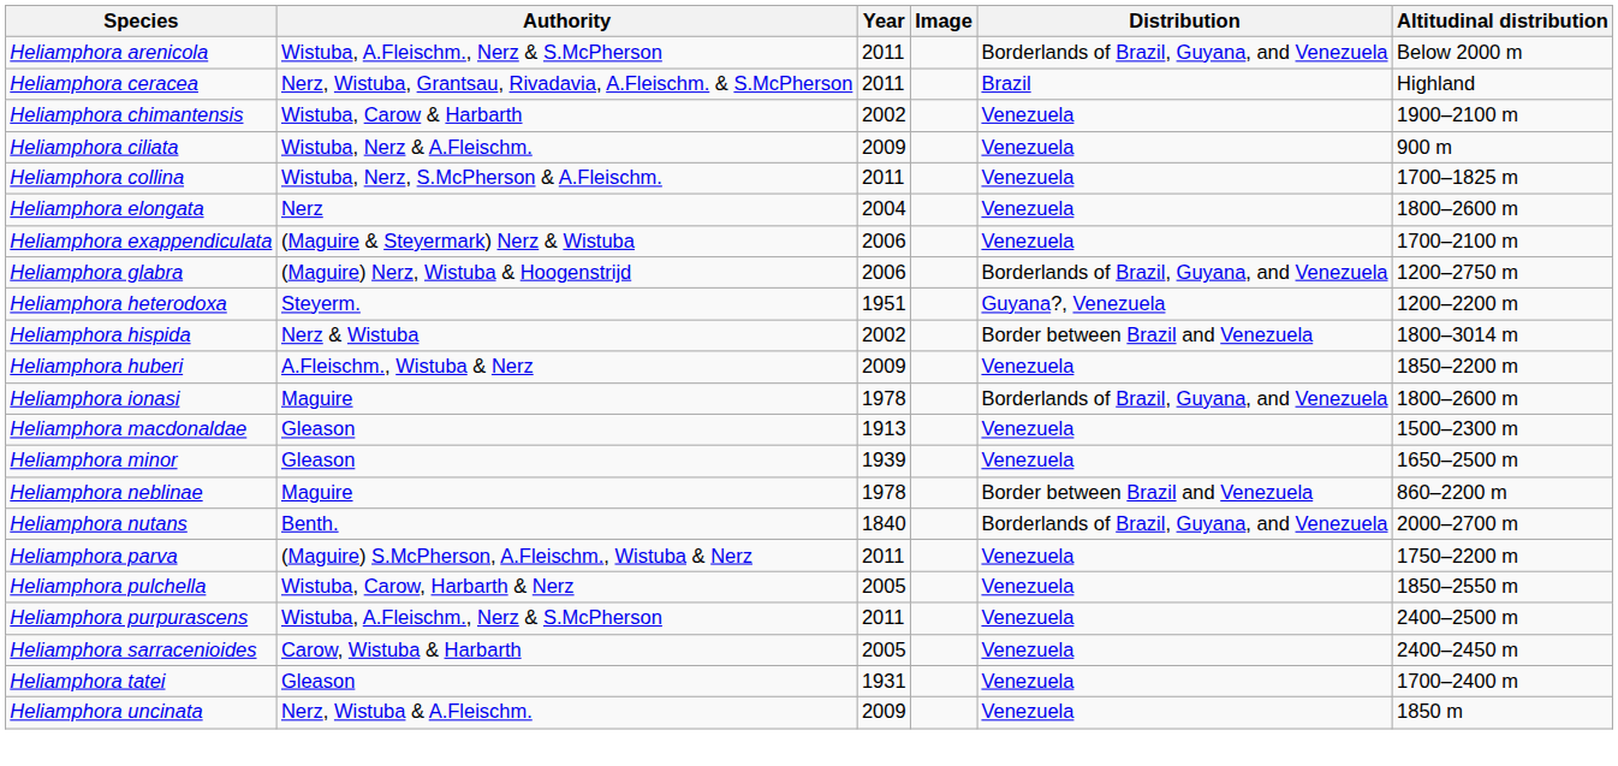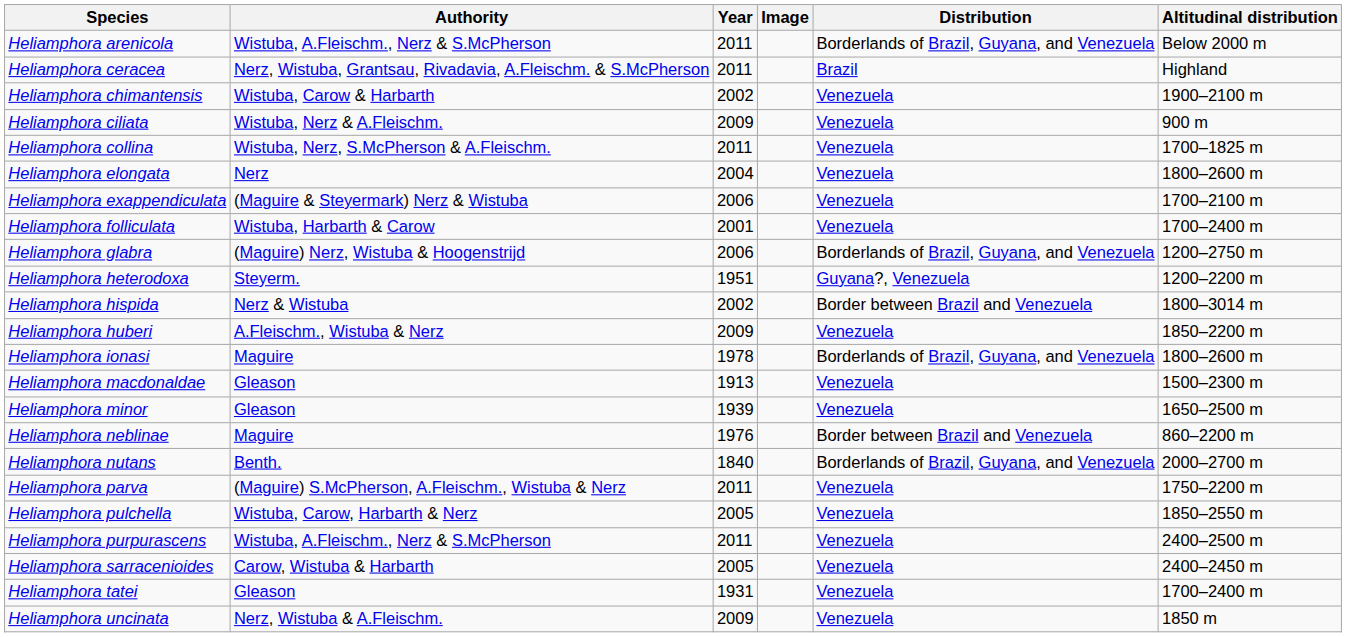 <table class="sortable wikitable">
 <tr>
 <th>Species</th>
 <th>Authority</th>
 <th>Year</th>
 <th>Image</th>
 <th>Distribution</th>
 <th>Altitudinal distribution</th>
 </tr>
 <tr>
 <td><em><a href='#'>Heliamphora arenicola</a></em></td>
 <td><a href='#'>Wistuba</a>, <a href='#'>A.Fleischm.</a>, <a href='#'>Nerz</a> & <a href='#'>S.McPherson</a></td>
 <td>2011</td>
 <td></td>
 <td>Borderlands of <a href='#'>Brazil</a>, <a href='#'>Guyana</a>, and <a href='#'>Venezuela</a></td>
 <td>Below 2000 m</td>
 </tr>
 <tr>
 <td><em><a href='#'>Heliamphora ceracea</a></em></td>
 <td><a href='#'>Nerz</a>, <a href='#'>Wistuba</a>, <a href='#'>Grantsau</a>, <a href='#'>Rivadavia</a>, <a href='#'>A.Fleischm.</a> & <a href='#'>S.McPherson</a></td>
 <td>2011</td>
 <td></td>
 <td><a href='#'>Brazil</a></td>
 <td>Highland</td>
 </tr>
 <tr>
 <td><em><a href='#'>Heliamphora chimantensis</a></em></td>
 <td><a href='#'>Wistuba</a>, <a href='#'>Carow</a> & <a href='#'>Harbarth</a></td>
 <td>2002</td>
 <td></td>
 <td><a href='#'>Venezuela</a></td>
 <td>1900–2100 m</td>
 </tr>
 <tr>
 <td><em><a href='#'>Heliamphora ciliata</a></em></td>
 <td><a href='#'>Wistuba</a>, <a href='#'>Nerz</a> & <a href='#'>A.Fleischm.</a></td>
 <td>2009</td>
 <td></td>
 <td><a href='#'>Venezuela</a></td>
 <td>900 m</td>
 </tr>
 <tr>
 <td><em><a href='#'>Heliamphora collina</a></em></td>
 <td><a href='#'>Wistuba</a>, <a href='#'>Nerz</a>, <a href='#'>S.McPherson</a> & <a href='#'>A.Fleischm.</a></td>
 <td>2011</td>
 <td></td>
 <td><a href='#'>Venezuela</a></td>
 <td>1700–1825 m</td>
 </tr>
 <tr>
 <td><em><a href='#'>Heliamphora elongata</a></em></td>
 <td><a href='#'>Nerz</a></td>
 <td>2004</td>
 <td></td>
 <td><a href='#'>Venezuela</a></td>
 <td>1800–2600 m</td>
 </tr>
 <tr>
 <td><em><a href='#'>Heliamphora exappendiculata</a></em></td>
 <td>(<a href='#'>Maguire</a> & <a href='#'>Steyermark</a>) <a href='#'>Nerz</a> & <a href='#'>Wistuba</a></td>
 <td>2006</td>
 <td></td>
 <td><a href='#'>Venezuela</a></td>
 <td>1700–2100 m</td>
 </tr>
 <tr>
+<td><em><a href='#'>Heliamphora folliculata</a></em></td>
+<td><a href='#'>Wistuba</a>, <a href='#'>Harbarth</a> & <a href='#'>Carow</a></td>
+<td>2001</td>
+<td></td>
+<td><a href='#'>Venezuela</a></td>
+<td>1700–2400 m</td>
+</tr>
+<tr>
 <td><em><a href='#'>Heliamphora glabra</a></em></td>
 <td>(<a href='#'>Maguire</a>) <a href='#'>Nerz</a>, <a href='#'>Wistuba</a> & <a href='#'>Hoogenstrijd</a></td>
 <td>2006</td>
 <td></td>
 <td>Borderlands of <a href='#'>Brazil</a>, <a href='#'>Guyana</a>, and <a href='#'>Venezuela</a></td>
 <td>1200–2750 m</td>
 </tr>
 <tr>
 <td><em><a href='#'>Heliamphora heterodoxa</a></em></td>
 <td><a href='#'>Steyerm.</a></td>
 <td>1951</td>
 <td></td>
 <td><a href='#'>Guyana</a>?, <a href='#'>Venezuela</a></td>
 <td>1200–2200 m</td>
 </tr>
 <tr>
 <td><em><a href='#'>Heliamphora hispida</a></em></td>
 <td><a href='#'>Nerz</a> & <a href='#'>Wistuba</a></td>
 <td>2002</td>
 <td></td>
 <td>Border between <a href='#'>Brazil</a> and <a href='#'>Venezuela</a></td>
 <td>1800–3014 m</td>
 </tr>
 <tr>
 <td><em><a href='#'>Heliamphora huberi</a></em></td>
 <td><a href='#'>A.Fleischm.</a>, <a href='#'>Wistuba</a> & <a href='#'>Nerz</a></td>
 <td>2009</td>
 <td></td>
 <td><a href='#'>Venezuela</a></td>
 <td>1850–2200 m</td>
 </tr>
 <tr>
 <td><em><a href='#'>Heliamphora ionasi</a></em></td>
 <td><a href='#'>Maguire</a></td>
 <td>1978</td>
 <td></td>
 <td>Borderlands of <a href='#'>Brazil</a>, <a href='#'>Guyana</a>, and <a href='#'>Venezuela</a></td>
 <td>1800–2600 m</td>
 </tr>
 <tr>
 <td><em><a href='#'>Heliamphora macdonaldae</a></em></td>
 <td><a href='#'>Gleason</a></td>
 <td>1913</td>
 <td></td>
 <td><a href='#'>Venezuela</a></td>
 <td>1500–2300 m</td>
 </tr>
 <tr>
 <td><em><a href='#'>Heliamphora minor</a></em></td>
 <td><a href='#'>Gleason</a></td>
 <td>1939</td>
 <td></td>
 <td><a href='#'>Venezuela</a></td>
 <td>1650–2500 m</td>
 </tr>
 <tr>
 <td><em><a href='#'>Heliamphora neblinae</a></em></td>
 <td><a href='#'>Maguire</a></td>
-<td>1978</td>
+<td>1976</td>
 <td></td>
 <td>Border between <a href='#'>Brazil</a> and <a href='#'>Venezuela</a></td>
 <td>860–2200 m</td>
 </tr>
 <tr>
 <td><em><a href='#'>Heliamphora nutans</a></em></td>
 <td><a href='#'>Benth.</a></td>
 <td>1840</td>
 <td></td>
 <td>Borderlands of <a href='#'>Brazil</a>, <a href='#'>Guyana</a>, and <a href='#'>Venezuela</a></td>
 <td>2000–2700 m</td>
 </tr>
 <tr>
 <td><em><a href='#'>Heliamphora parva</a></em></td>
 <td>(<a href='#'>Maguire</a>) <a href='#'>S.McPherson</a>, <a href='#'>A.Fleischm.</a>, <a href='#'>Wistuba</a> & <a href='#'>Nerz</a></td>
 <td>2011</td>
 <td></td>
 <td><a href='#'>Venezuela</a></td>
 <td>1750–2200 m</td>
 </tr>
 <tr>
 <td><em><a href='#'>Heliamphora pulchella</a></em></td>
 <td><a href='#'>Wistuba</a>, <a href='#'>Carow</a>, <a href='#'>Harbarth</a> & <a href='#'>Nerz</a></td>
 <td>2005</td>
 <td></td>
 <td><a href='#'>Venezuela</a></td>
 <td>1850–2550 m</td>
 </tr>
 <tr>
 <td><em><a href='#'>Heliamphora purpurascens</a></em></td>
 <td><a href='#'>Wistuba</a>, <a href='#'>A.Fleischm.</a>, <a href='#'>Nerz</a> & <a href='#'>S.McPherson</a></td>
 <td>2011</td>
 <td></td>
 <td><a href='#'>Venezuela</a></td>
 <td>2400–2500 m</td>
 </tr>
 <tr>
 <td><em><a href='#'>Heliamphora sarracenioides</a></em></td>
 <td><a href='#'>Carow</a>, <a href='#'>Wistuba</a> & <a href='#'>Harbarth</a></td>
 <td>2005</td>
 <td></td>
 <td><a href='#'>Venezuela</a></td>
 <td>2400–2450 m</td>
 </tr>
 <tr>
 <td><em><a href='#'>Heliamphora tatei</a></em></td>
 <td><a href='#'>Gleason</a></td>
 <td>1931</td>
 <td></td>
 <td><a href='#'>Venezuela</a></td>
 <td>1700–2400 m</td>
 </tr>
 <tr>
 <td><em><a href='#'>Heliamphora uncinata</a></em></td>
 <td><a href='#'>Nerz</a>, <a href='#'>Wistuba</a> & <a href='#'>A.Fleischm.</a></td>
 <td>2009</td>
 <td></td>
 <td><a href='#'>Venezuela</a></td>
 <td>1850 m</td>
 </tr>
 </table>
